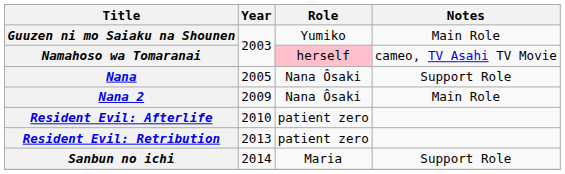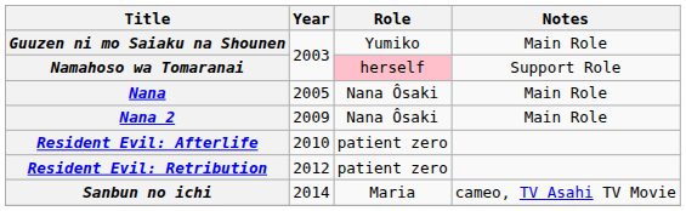 <table class="wikitable plainrowheaders" style="text-align:center;">
 <tr>
 <th scope="col">Title</th>
 <th scope="col">Year</th>
 <th scope="col">Role</th>
 <th scope="col">Notes</th>
 </tr>
 <tr>
 <th scope="row"><em>Guuzen ni mo Saiaku na Shounen</em></th>
 <td rowspan="2">2003</td>
 <td>Yumiko</td>
 <td>Main Role</td>
 </tr>
 <tr>
 <th scope="row"><em>Namahoso wa Tomaranai</em></th>
 <td style="background: pink;">herself</td>
-<td>cameo, <a href='#'>TV Asahi</a> TV Movie</td>
+<td>Support Role</td>
 </tr>
 <tr>
 <th scope="row"><em><a href='#'>Nana</a></em></th>
 <td rowspan="1">2005</td>
 <td>Nana Ôsaki</td>
-<td>Support Role</td>
+<td>Main Role</td>
 </tr>
 <tr>
 <th scope="row"><em><a href='#'>Nana 2</a></em></th>
 <td rowspan="1">2009</td>
 <td>Nana Ôsaki</td>
 <td>Main Role</td>
 </tr>
 <tr>
 <th scope="row"><em><a href='#'>Resident Evil: Afterlife</a></em></th>
 <td rowspan="1">2010</td>
 <td>patient zero</td>
 <td></td>
 </tr>
 <tr>
 <th scope="row"><em><a href='#'>Resident Evil: Retribution</a></em></th>
-<td rowspan="1">2013</td>
+<td rowspan="1">2012</td>
 <td>patient zero</td>
 <td></td>
 </tr>
 <tr>
 <th scope="row"><em>Sanbun no ichi</em></th>
 <td rowspan="1">2014</td>
 <td>Maria</td>
-<td>Support Role</td>
+<td>cameo, <a href='#'>TV Asahi</a> TV Movie</td>
 </tr>
 <tr>
 </tr>
 </table>
